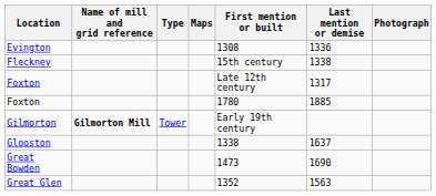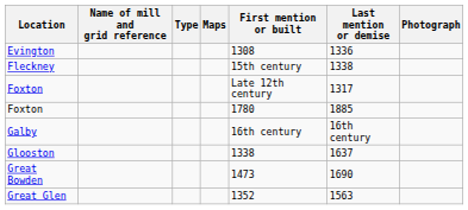 <table class="wikitable">
 <tr>
 <th>Location</th>
 <th>Name of mill and<br>grid reference</th>
 <th>Type</th>
 <th>Maps</th>
 <th>First mention<br>or built</th>
 <th>Last mention<br> or demise</th>
 <th>Photograph</th>
 </tr>
 <tr>
 <td><a href='#'>Evington</a></td>
 <td></td>
 <td></td>
 <td></td>
 <td>1308</td>
 <td>1336</td>
 <td></td>
 </tr>
 <tr>
 <td><a href='#'>Fleckney</a></td>
 <td></td>
 <td></td>
 <td></td>
 <td>15th century</td>
 <td>1338</td>
 <td></td>
 </tr>
 <tr>
 <td><a href='#'>Foxton</a></td>
 <td></td>
 <td></td>
 <td></td>
 <td>Late 12th century</td>
 <td>1317</td>
 <td></td>
 </tr>
 <tr>
 <td>Foxton</td>
 <td></td>
 <td></td>
 <td></td>
 <td>1780</td>
 <td>1885</td>
 <td></td>
 </tr>
 <tr>
-<td><a href='#'>Gilmorton</a></td>
-<td><strong>Gilmorton Mill</strong><br></td>
-<td><a href='#'>Tower</a></td>
+<td><a href='#'>Galby</a></td>
 <td></td>
-<td>Early 19th century</td>
 <td></td>
+<td></td>
+<td>16th century</td>
+<td>16th century</td>
 <td></td>
 </tr>
 <tr>
 <td><a href='#'>Glooston</a></td>
 <td></td>
 <td></td>
 <td></td>
 <td>1338</td>
 <td>1637</td>
 <td></td>
 </tr>
 <tr>
 <td><a href='#'>Great Bowden</a></td>
 <td></td>
 <td></td>
 <td></td>
 <td>1473</td>
 <td>1690</td>
 <td></td>
 </tr>
 <tr>
 <td><a href='#'>Great Glen</a></td>
 <td></td>
 <td></td>
 <td></td>
 <td>1352</td>
 <td>1563</td>
 <td></td>
 </tr>
 </table>
